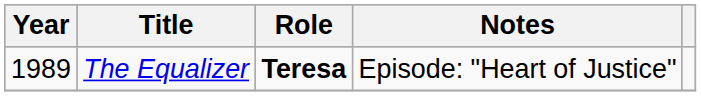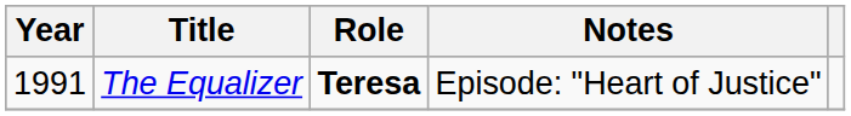 <table class="wikitable sortable">
 <tr>
 <th>Year</th>
 <th>Title</th>
 <th>Role</th>
 <th>Notes</th>
 <th></th>
 </tr>
 <tr>
-<td>1989</td>
+<td>1991</td>
 <td><em><a href='#'>The Equalizer</a></em></td>
 <td><strong>Teresa</strong></td>
 <td>Episode: "Heart of Justice"</td>
 <td></td>
 </tr>
 <tr>
 </tr>
 </table>
